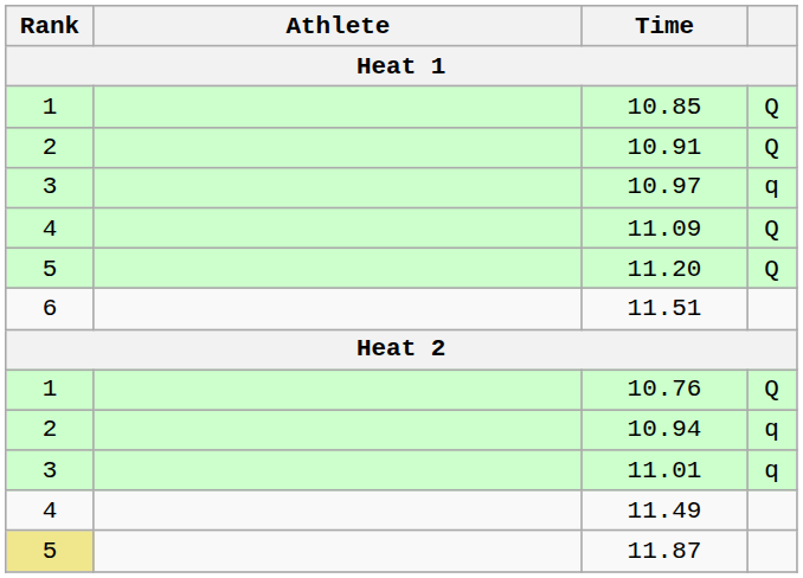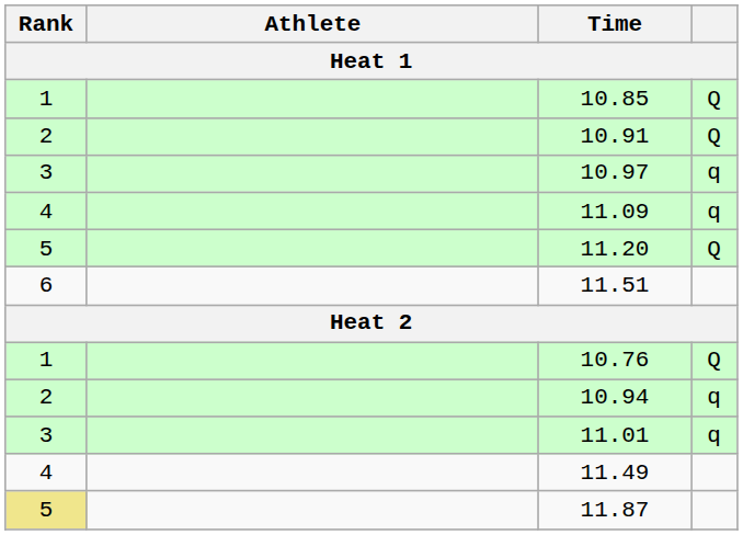 <table class=wikitable style="text-align:center">
 <tr>
 <th width=40>Rank</th>
 <th width=250>Athlete</th>
 <th width=80>Time</th>
 <th width=20></th>
 </tr>
 <tr>
 <th colspan=4>Heat 1</th>
 </tr>
 <tr bgcolor="ccffcc">
 <td>1</td>
 <td align=left></td>
 <td>10.85</td>
 <td>Q</td>
 </tr>
 <tr bgcolor="ccffcc">
 <td>2</td>
 <td align=left></td>
 <td>10.91</td>
 <td>Q</td>
 </tr>
 <tr bgcolor="ccffcc">
 <td>3</td>
 <td align=left></td>
 <td>10.97</td>
 <td>q</td>
 </tr>
 <tr bgcolor="ccffcc">
 <td>4</td>
 <td align=left></td>
 <td>11.09</td>
-<td>Q</td>
+<td>q</td>
 </tr>
 <tr bgcolor="ccffcc">
 <td>5</td>
 <td align=left></td>
 <td>11.20</td>
 <td>Q</td>
 </tr>
 <tr>
 <td>6</td>
 <td align=left></td>
 <td>11.51</td>
 <td></td>
 </tr>
 <tr>
 <th colspan=4>Heat 2</th>
 </tr>
 <tr bgcolor="ccffcc">
 <td>1</td>
 <td align=left></td>
 <td>10.76</td>
 <td>Q</td>
 </tr>
 <tr bgcolor="ccffcc">
 <td>2</td>
 <td align=left></td>
 <td>10.94</td>
 <td>q</td>
 </tr>
 <tr bgcolor="ccffcc">
 <td>3</td>
 <td align=left></td>
 <td>11.01</td>
 <td>q</td>
 </tr>
 <tr>
 <td>4</td>
 <td align=left></td>
 <td>11.49</td>
 <td></td>
 </tr>
 <tr>
 <td style="background: khaki;">5</td>
 <td align=left></td>
 <td>11.87</td>
 <td></td>
 </tr>
 </table>
